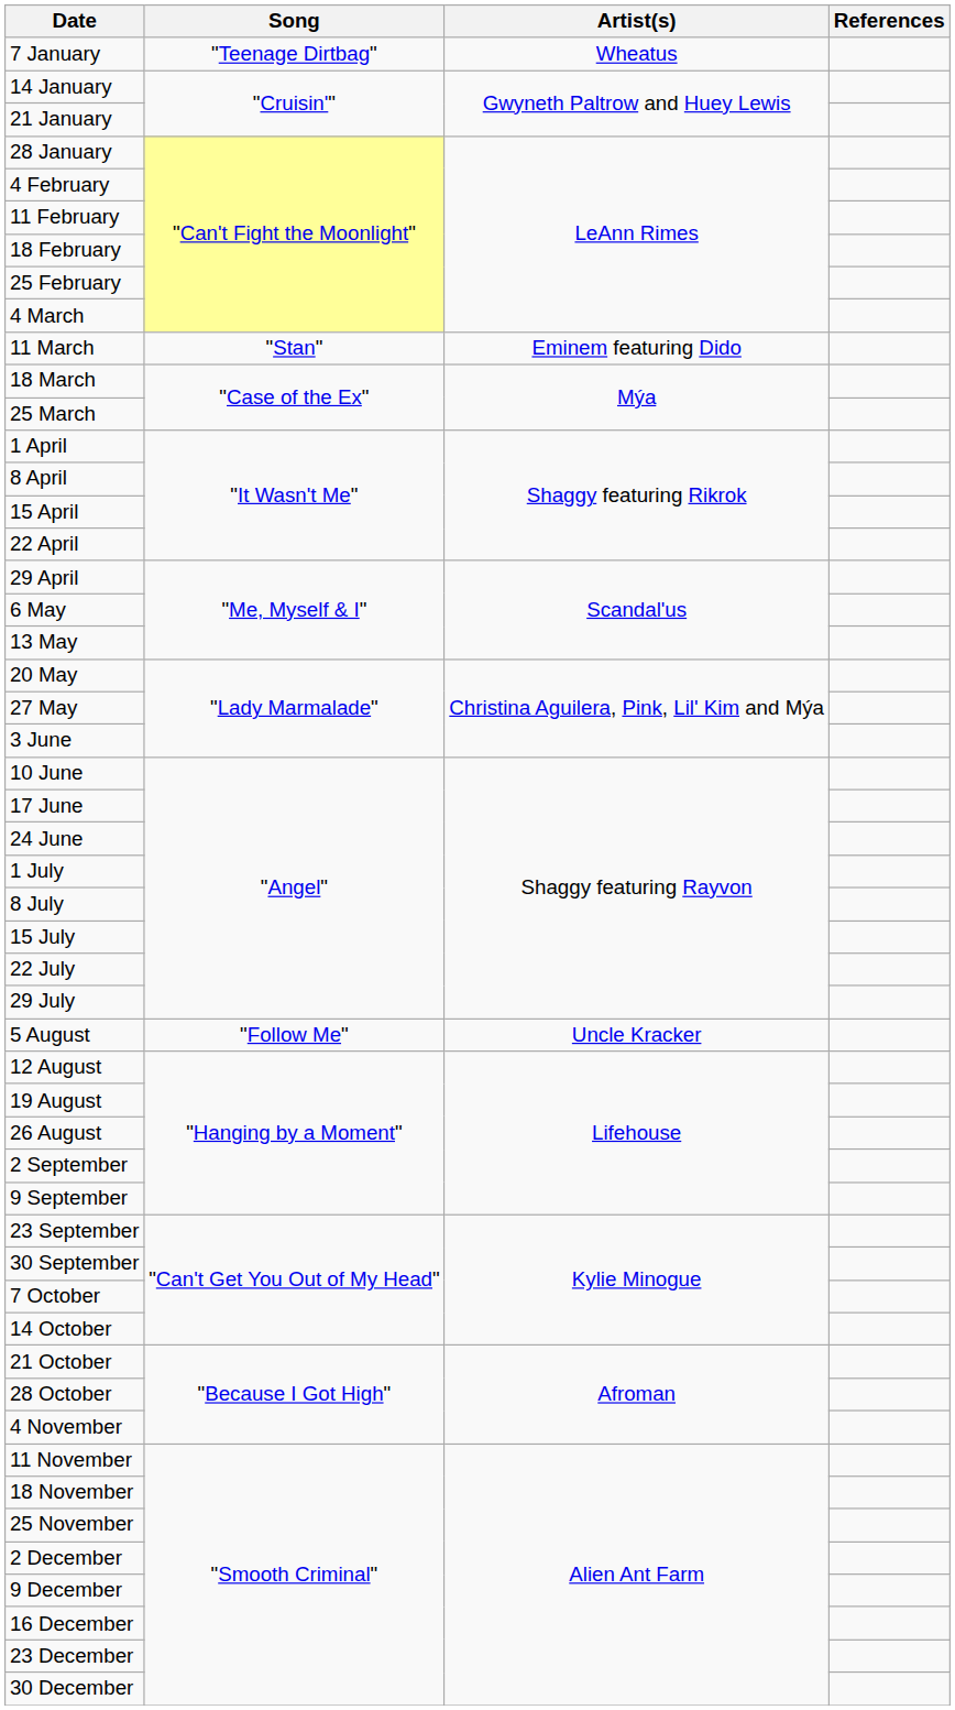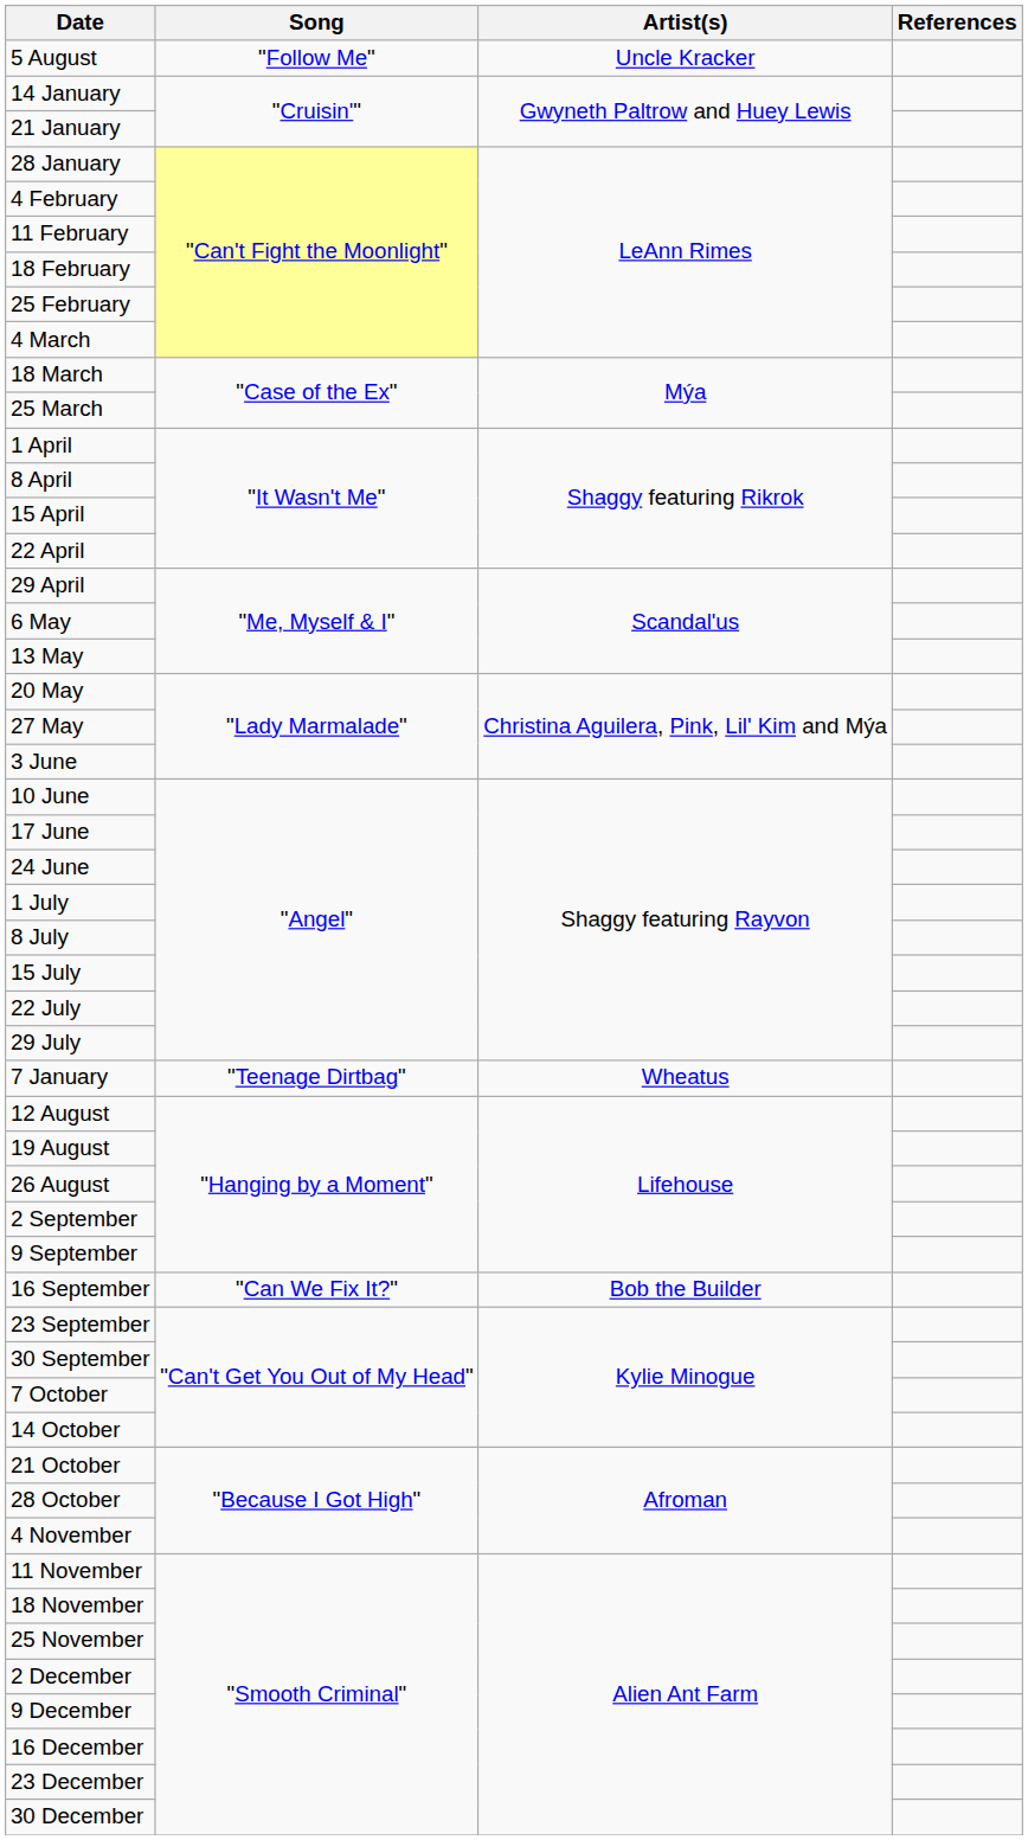 <table class="wikitable">
 <tr>
 <th align="left">Date</th>
 <th align="center">Song</th>
 <th align="center">Artist(s)</th>
 <th align="center">References</th>
 </tr>
 <tr>
-<td align="left">7 January</td>
-<td align="center">"<a href='#'>Teenage Dirtbag</a>"</td>
-<td align="center"><a href='#'>Wheatus</a></td>
+<td align="left">5 August</td>
+<td align="center">"<a href='#'>Follow Me</a>"</td>
+<td align="center"><a href='#'>Uncle Kracker</a></td>
 <td align="center"></td>
 </tr>
 <tr>
 <td align="left">14 January</td>
 <td align="center" rowspan="2">"<a href='#'>Cruisin'</a>"</td>
 <td align="center" rowspan="2"><a href='#'>Gwyneth Paltrow</a> and <a href='#'>Huey Lewis</a></td>
 <td align="center"></td>
 </tr>
 <tr>
 <td align="left">21 January</td>
 <td align="center"></td>
 </tr>
 <tr>
 <td align="left">28 January</td>
 <td bgcolor=#FFFF99 align="center" rowspan="6">"<a href='#'>Can't Fight the Moonlight</a>"</td>
 <td align="center" rowspan="6"><a href='#'>LeAnn Rimes</a></td>
 <td align="center"></td>
 </tr>
 <tr>
 <td align="left">4 February</td>
 <td align="center"></td>
 </tr>
 <tr>
 <td align="left">11 February</td>
 <td align="center"></td>
 </tr>
 <tr>
 <td align="left">18 February</td>
 <td align="center"></td>
 </tr>
 <tr>
 <td align="left">25 February</td>
 <td align="center"></td>
 </tr>
 <tr>
 <td align="left">4 March</td>
-<td align="center"></td>
-</tr>
-<tr>
-<td align="left">11 March</td>
-<td align="center">"<a href='#'>Stan</a>"</td>
-<td align="center"><a href='#'>Eminem</a> featuring <a href='#'>Dido</a></td>
 <td align="center"></td>
 </tr>
 <tr>
 <td align="left">18 March</td>
 <td align="center" rowspan="2">"<a href='#'>Case of the Ex</a>"</td>
 <td align="center" rowspan="2"><a href='#'>Mýa</a></td>
 <td align="center"></td>
 </tr>
 <tr>
 <td align="left">25 March</td>
 <td align="center"></td>
 </tr>
 <tr>
 <td align="left">1 April</td>
 <td align="center" rowspan="4">"<a href='#'>It Wasn't Me</a>"</td>
 <td align="center" rowspan="4"><a href='#'>Shaggy</a> featuring <a href='#'>Rikrok</a></td>
 <td align="center"></td>
 </tr>
 <tr>
 <td align="left">8 April</td>
 <td align="center"></td>
 </tr>
 <tr>
 <td align="left">15 April</td>
 <td align="center"></td>
 </tr>
 <tr>
 <td align="left">22 April</td>
 <td align="center"></td>
 </tr>
 <tr>
 <td align="left">29 April</td>
 <td align="center" rowspan="3">"<a href='#'>Me, Myself & I</a>"</td>
 <td align="center" rowspan="3"><a href='#'>Scandal'us</a></td>
 <td align="center"></td>
 </tr>
 <tr>
 <td align="left">6 May</td>
 <td align="center"></td>
 </tr>
 <tr>
 <td align="left">13 May</td>
 <td align="center"></td>
 </tr>
 <tr>
 <td align="left">20 May</td>
 <td align="center" rowspan="3">"<a href='#'>Lady Marmalade</a>"</td>
 <td align="center" rowspan="3"><a href='#'>Christina Aguilera</a>, <a href='#'>Pink</a>, <a href='#'>Lil' Kim</a> and Mýa</td>
 <td align="center"></td>
 </tr>
 <tr>
 <td align="left">27 May</td>
 <td align="center"></td>
 </tr>
 <tr>
 <td align="left">3 June</td>
 <td align="center"></td>
 </tr>
 <tr>
 <td align="left">10 June</td>
 <td align="center" rowspan="8">"<a href='#'>Angel</a>"</td>
 <td align="center" rowspan="8">Shaggy featuring <a href='#'>Rayvon</a></td>
 <td align="center"></td>
 </tr>
 <tr>
 <td align="let">17 June</td>
 <td align="center"></td>
 </tr>
 <tr>
 <td align="left">24 June</td>
 <td align="center"></td>
 </tr>
 <tr>
 <td align="left">1 July</td>
 <td align="center"></td>
 </tr>
 <tr>
 <td align="left">8 July</td>
 <td align="center"></td>
 </tr>
 <tr>
 <td align="left">15 July</td>
 <td align="center"></td>
 </tr>
 <tr>
 <td align="left">22 July</td>
 <td align="center"></td>
 </tr>
 <tr>
 <td align="left">29 July</td>
 <td align="center"></td>
 </tr>
 <tr>
-<td align="left">5 August</td>
-<td align="center">"<a href='#'>Follow Me</a>"</td>
-<td align="center"><a href='#'>Uncle Kracker</a></td>
+<td align="left">7 January</td>
+<td align="center">"<a href='#'>Teenage Dirtbag</a>"</td>
+<td align="center"><a href='#'>Wheatus</a></td>
 <td align="center"></td>
 </tr>
 <tr>
 <td align="left">12 August</td>
 <td align="center" rowspan="5">"<a href='#'>Hanging by a Moment</a>"</td>
 <td align="center" rowspan="5"><a href='#'>Lifehouse</a></td>
 <td align="center"></td>
 </tr>
 <tr>
 <td align="left">19 August</td>
 <td align="center"></td>
 </tr>
 <tr>
 <td align="left">26 August</td>
 <td align="center"></td>
 </tr>
 <tr>
 <td align="left">2 September</td>
 <td align="center"></td>
 </tr>
 <tr>
 <td align="left">9 September</td>
+<td align="center"></td>
+</tr>
+<tr>
+<td align="left">16 September</td>
+<td align="center">"<a href='#'>Can We Fix It?</a>"</td>
+<td align="center"><a href='#'>Bob the Builder</a></td>
 <td align="center"></td>
 </tr>
 <tr>
 <td align="left">23 September</td>
 <td align="center" rowspan="4">"<a href='#'>Can't Get You Out of My Head</a>"</td>
 <td align="center" rowspan="4"><a href='#'>Kylie Minogue</a></td>
 <td align="center"></td>
 </tr>
 <tr>
 <td align="left">30 September</td>
 <td align="center"></td>
 </tr>
 <tr>
 <td align="left">7 October</td>
 <td align="center"></td>
 </tr>
 <tr>
 <td align="left">14 October</td>
 <td align="center"></td>
 </tr>
 <tr>
 <td align="left">21 October</td>
 <td align="center" rowspan="3">"<a href='#'>Because I Got High</a>"</td>
 <td align="center" rowspan="3"><a href='#'>Afroman</a></td>
 <td align="center"></td>
 </tr>
 <tr>
 <td align="left">28 October</td>
 <td align="center"></td>
 </tr>
 <tr>
 <td align="left">4 November</td>
 <td align="center"></td>
 </tr>
 <tr>
 <td align="left">11 November</td>
 <td align="center" rowspan="8">"<a href='#'>Smooth Criminal</a>"</td>
 <td align="center" rowspan="8"><a href='#'>Alien Ant Farm</a></td>
 <td align="center"></td>
 </tr>
 <tr>
 <td align="left">18 November</td>
 <td align="center"></td>
 </tr>
 <tr>
 <td align="left">25 November</td>
 <td align="center"></td>
 </tr>
 <tr>
 <td align="left">2 December</td>
 <td align="center"></td>
 </tr>
 <tr>
 <td align="left">9 December</td>
 <td align="center"></td>
 </tr>
 <tr>
 <td align="left">16 December</td>
 <td align="center"></td>
 </tr>
 <tr>
 <td align="left">23 December</td>
 <td align="center"></td>
 </tr>
 <tr>
 <td align="left">30 December</td>
 <td align="center"></td>
 </tr>
 </table>
